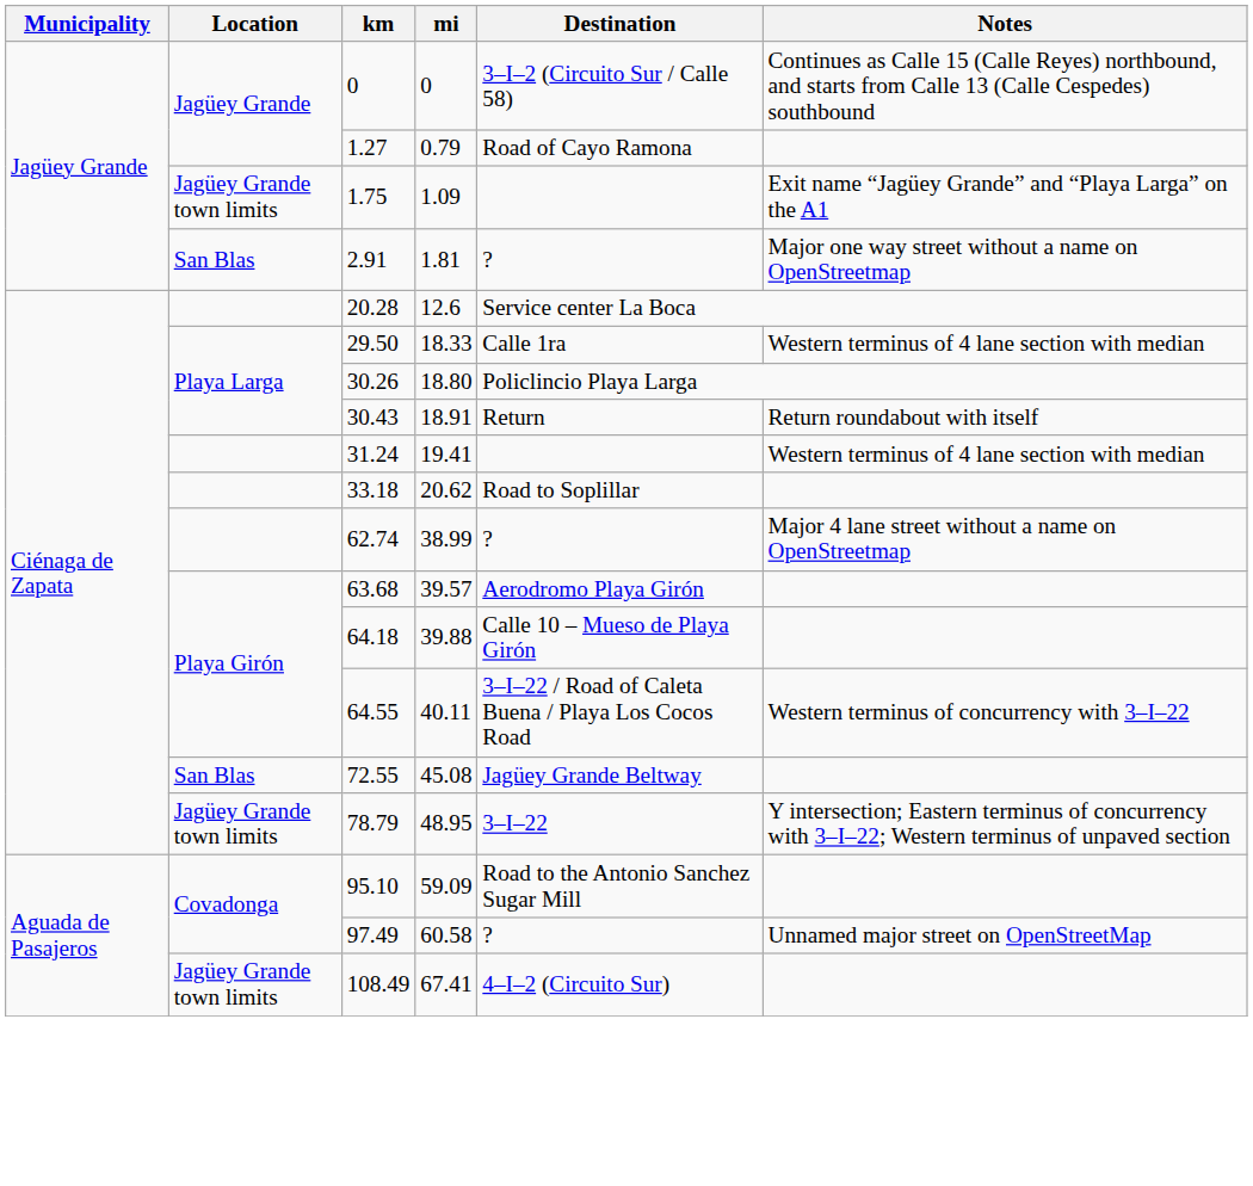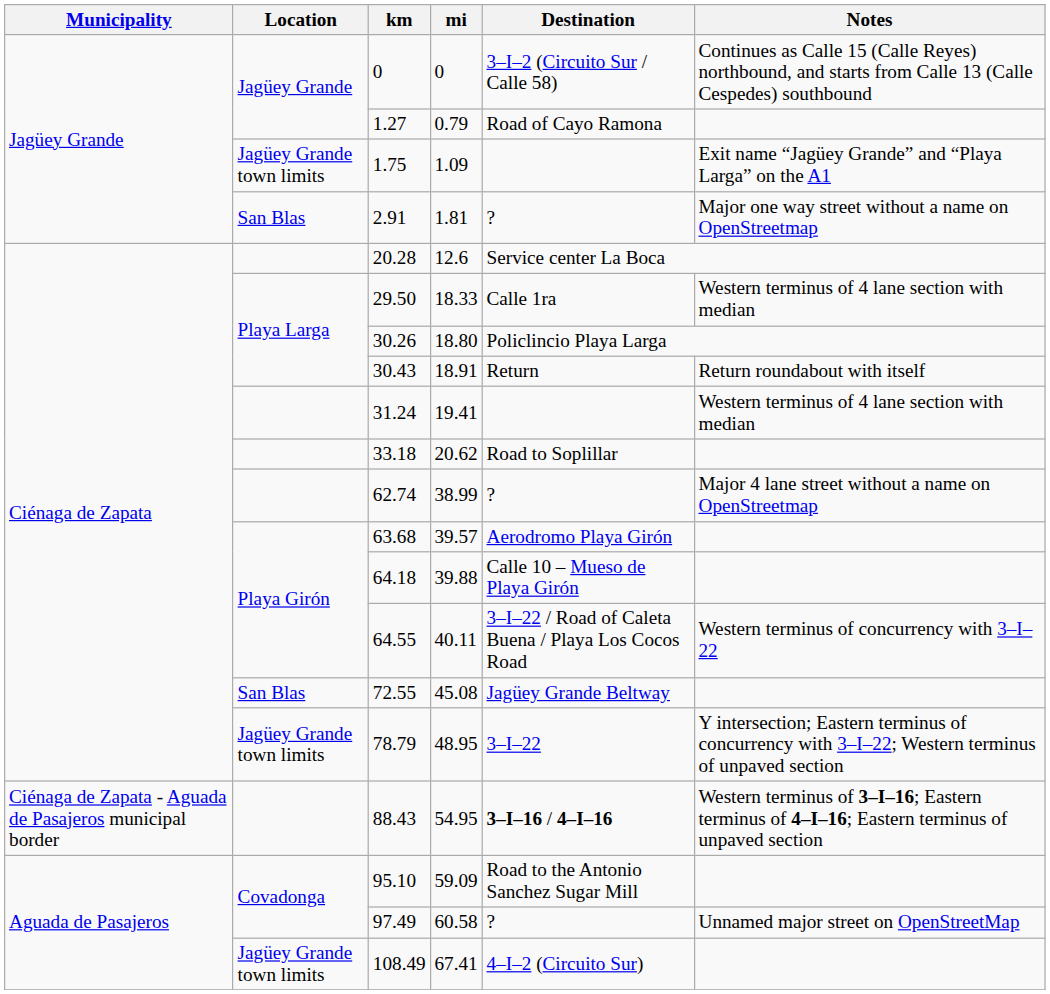 <table class="wikitable">
 <tr>
 <th><a href='#'>Municipality</a></th>
 <th>Location</th>
 <th>km</th>
 <th>mi</th>
 <th>Destination</th>
 <th>Notes</th>
 </tr>
 <tr>
 <td rowspan="4"><a href='#'>Jagüey Grande</a></td>
 <td rowspan="2"><a href='#'>Jagüey Grande</a></td>
 <td>0</td>
 <td>0</td>
 <td> <a href='#'>3–I–2</a> (<a href='#'>Circuito Sur</a> / Calle 58)</td>
 <td>Continues as Calle 15 (Calle Reyes) northbound, and starts from Calle 13 (Calle Cespedes) southbound</td>
 </tr>
 <tr>
 <td>1.27</td>
 <td>0.79</td>
 <td>Road of Cayo Ramona</td>
 <td></td>
 </tr>
 <tr>
 <td><a href='#'>Jagüey Grande</a> town limits</td>
 <td>1.75</td>
 <td>1.09</td>
 <td> </td>
 <td>Exit name “Jagüey Grande” and “Playa Larga” on the <a href='#'>A1</a></td>
 </tr>
 <tr>
 <td><a href='#'>San Blas</a></td>
 <td>2.91</td>
 <td>1.81</td>
 <td>?</td>
 <td>Major one way street without a name on <a href='#'>OpenStreetmap</a></td>
 </tr>
 <tr>
 <td rowspan="12"><a href='#'>Ciénaga de Zapata</a></td>
 <td></td>
 <td>20.28</td>
 <td>12.6</td>
 <td colspan="2"> Service center La Boca</td>
 </tr>
 <tr>
 <td rowspan="3"><a href='#'>Playa Larga</a></td>
 <td>29.50</td>
 <td>18.33</td>
 <td>Calle 1ra</td>
 <td>Western terminus of 4 lane section with median</td>
 </tr>
 <tr>
 <td>30.26</td>
 <td>18.80</td>
 <td colspan="2"> Policlincio Playa Larga</td>
 </tr>
 <tr>
 <td>30.43</td>
 <td>18.91</td>
 <td>Return</td>
 <td>Return roundabout with itself</td>
 </tr>
 <tr>
 <td></td>
 <td>31.24</td>
 <td>19.41</td>
 <td></td>
 <td>Western terminus of 4 lane section with median</td>
 </tr>
 <tr>
 <td></td>
 <td>33.18</td>
 <td>20.62</td>
 <td>Road to Soplillar</td>
 <td></td>
 </tr>
 <tr>
 <td></td>
 <td>62.74</td>
 <td>38.99</td>
 <td>?</td>
 <td>Major 4 lane street without a name on <a href='#'>OpenStreetmap</a></td>
 </tr>
 <tr>
 <td rowspan="3"><a href='#'>Playa Girón</a></td>
 <td>63.68</td>
 <td>39.57</td>
 <td> <a href='#'>Aerodromo Playa Girón</a></td>
 <td></td>
 </tr>
 <tr>
 <td>64.18</td>
 <td>39.88</td>
 <td>Calle 10 – <a href='#'>Mueso de Playa Girón</a></td>
 <td></td>
 </tr>
 <tr>
 <td>64.55</td>
 <td>40.11</td>
 <td> <a href='#'>3–I–22</a> / Road of Caleta Buena / Playa Los Cocos Road</td>
 <td>Western terminus of concurrency with <a href='#'>3–I–22</a></td>
 </tr>
 <tr>
 <td><a href='#'>San Blas</a></td>
 <td>72.55</td>
 <td>45.08</td>
 <td><a href='#'>Jagüey Grande Beltway</a></td>
 <td></td>
 </tr>
 <tr>
 <td><a href='#'>Jagüey Grande</a> town limits</td>
 <td>78.79</td>
 <td>48.95</td>
 <td> <a href='#'>3–I–22</a></td>
 <td>Y intersection; Eastern terminus of concurrency with <a href='#'>3–I–22</a>; Western terminus of unpaved section</td>
 </tr>
 <tr>
+<td><a href='#'>Ciénaga de Zapata</a> - <a href='#'>Aguada de Pasajeros</a> municipal border</td>
+<td></td>
+<td>88.43</td>
+<td>54.95</td>
+<td> <strong>3–I–16</strong> / <strong>4–I–16</strong></td>
+<td>Western terminus of <strong>3–I–16</strong>; Eastern terminus of <strong>4–I–16</strong>; Eastern terminus of unpaved section</td>
+</tr>
+<tr>
 <td rowspan="3"><a href='#'>Aguada de Pasajeros</a></td>
 <td rowspan="2"><a href='#'>Covadonga</a></td>
 <td>95.10</td>
 <td>59.09</td>
 <td>Road to the Antonio Sanchez Sugar Mill</td>
 <td></td>
 </tr>
 <tr>
 <td>97.49</td>
 <td>60.58</td>
 <td>?</td>
 <td>Unnamed major street on <a href='#'>OpenStreetMap</a></td>
 </tr>
 <tr>
 <td><a href='#'>Jagüey Grande</a> town limits</td>
 <td>108.49</td>
 <td>67.41</td>
 <td> <a href='#'>4–I–2</a> (<a href='#'>Circuito Sur</a>)</td>
 <td></td>
 </tr>
 </table>
